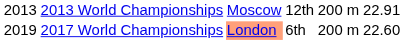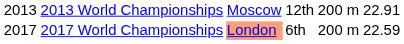 <table>
 <tr>
 <td>2013</td>
 <td><a href='#'>2013 World Championships</a></td>
 <td><a href='#'>Moscow</a></td>
 <td>12th</td>
 <td>200 m</td>
 <td>22.91</td>
 </tr>
 <tr>
-<td>2019</td>
+<td>2017</td>
 <td><a href='#'>2017 World Championships</a></td>
 <td style="background: lightsalmon;"><a href='#'>London</a></td>
 <td>6th</td>
 <td>200 m</td>
-<td>22.60</td>
+<td>22.59</td>
 </tr>
 </table>
